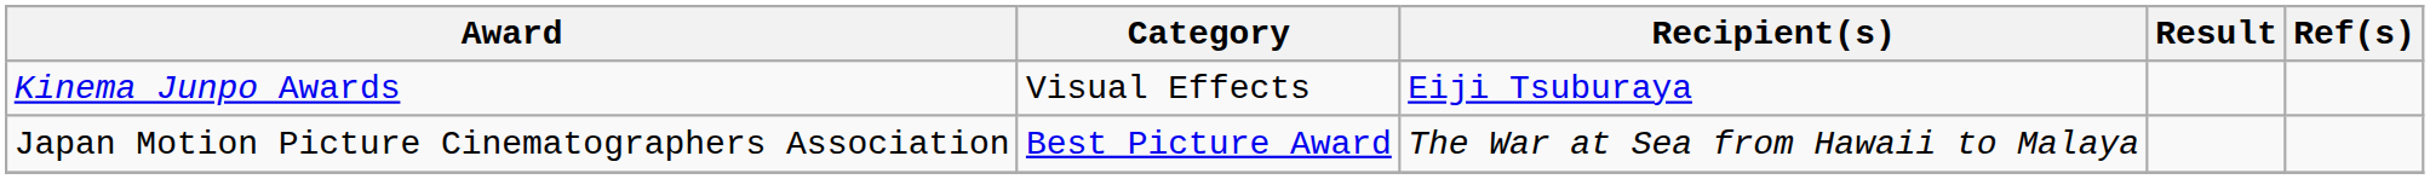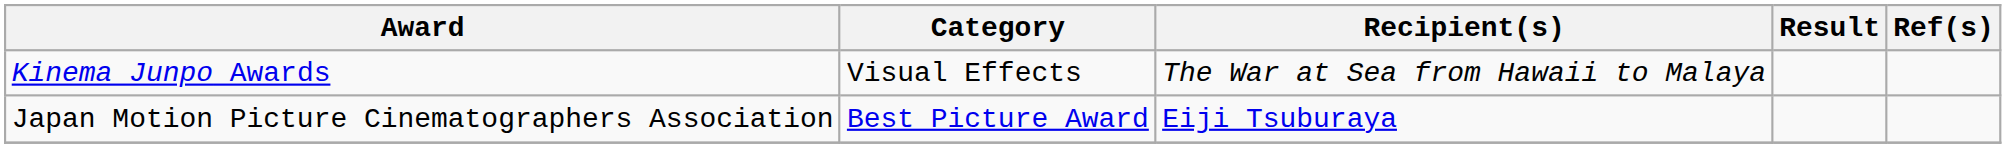 <table class="wikitable plainrowheaders sortable">
 <tr>
 <th scope="col">Award</th>
 <th scope="col">Category</th>
 <th scope="col">Recipient(s)</th>
 <th scope="col">Result</th>
 <th scope="col" class="unsortable">Ref(s)</th>
 </tr>
 <tr>
 <td><a href='#'><em>Kinema Junpo</em> Awards</a></td>
 <td>Visual Effects</td>
-<td><a href='#'>Eiji Tsuburaya</a></td>
+<td><em>The War at Sea from Hawaii to Malaya</em></td>
 <td></td>
 <td></td>
 </tr>
 <tr>
 <td>Japan Motion Picture Cinematographers Association</td>
 <td><a href='#'>Best Picture Award</a></td>
-<td><em>The War at Sea from Hawaii to Malaya</em></td>
+<td><a href='#'>Eiji Tsuburaya</a></td>
 <td></td>
 <td></td>
 </tr>
 <tr>
 </tr>
 </table>
